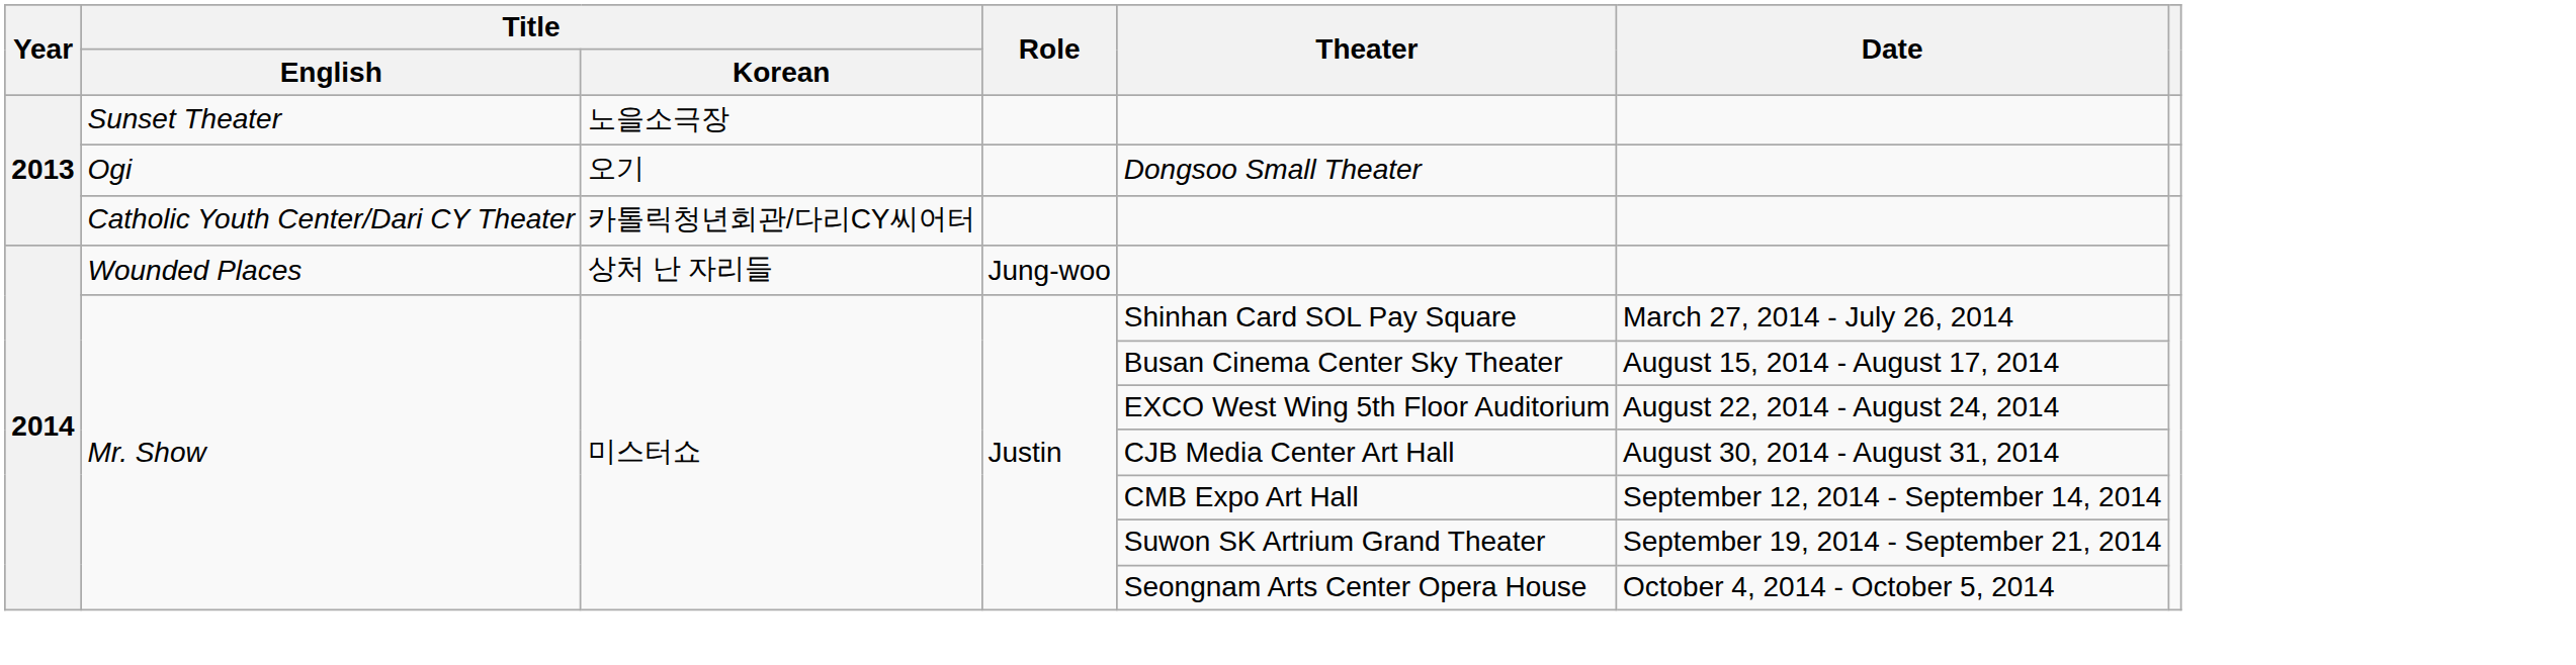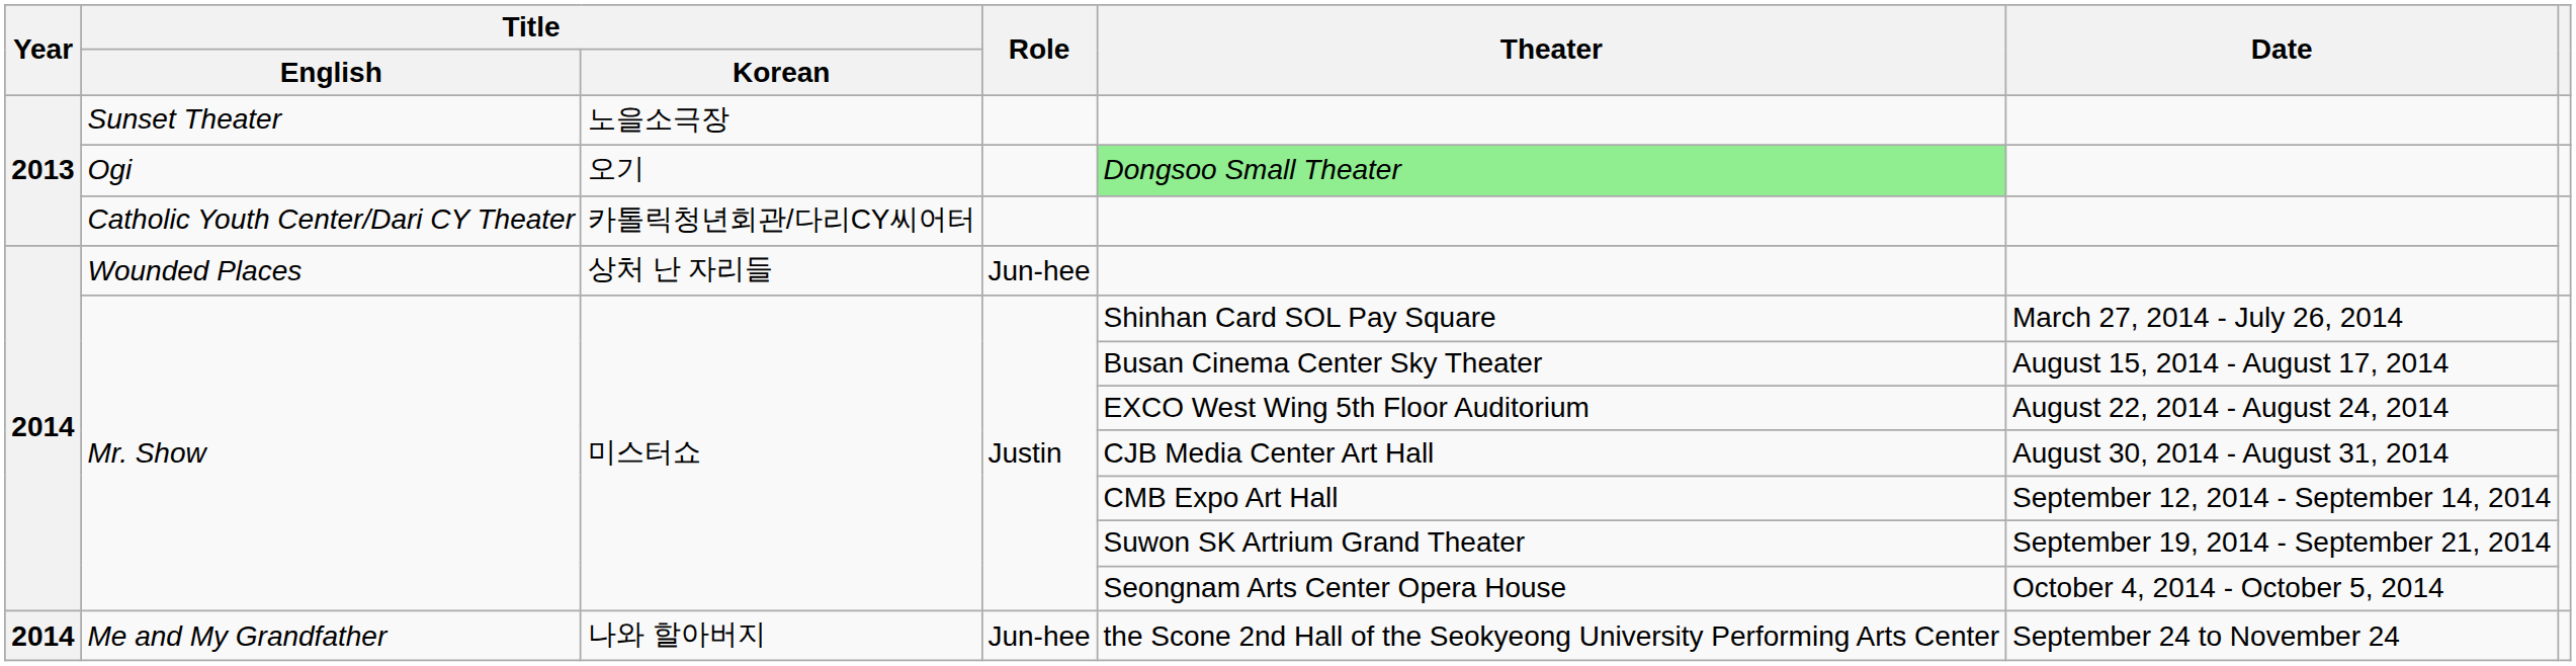 <table class="wikitable sortable plainrowheaders">
 <tr>
 <th rowspan="2" scope="col">Year</th>
 <th colspan="2" scope="col">Title</th>
 <th rowspan="2" scope="col">Role</th>
 <th rowspan="2" scope="col">Theater</th>
 <th rowspan="2" scope="col" class="sortable">Date</th>
 <th rowspan="2" scope="col" class="unsortable"></th>
 </tr>
 <tr>
 <th>English</th>
 <th>Korean</th>
 </tr>
 <tr>
 <th rowspan="3" scope="row">2013</th>
 <td><em>Sunset Theater</em></td>
 <td>노을소극장</td>
 <td></td>
 <td></td>
 <td></td>
 <td style="text-align:center"></td>
 </tr>
 <tr>
 <td><em>Ogi</em></td>
 <td>오기</td>
 <td></td>
-<td><em>Dongsoo Small Theater</em></td>
+<td style="background: lightgreen;"><em>Dongsoo Small Theater</em></td>
 <td></td>
 <td style="text-align:center"></td>
 </tr>
 <tr>
 <td><em>Catholic Youth Center/Dari CY Theater</em></td>
 <td>카톨릭청년회관/다리CY씨어터</td>
 <td></td>
 <td></td>
 <td></td>
 <td rowspan="2" style="text-align:center"></td>
 </tr>
 <tr>
 <th rowspan="8" scope="row">2014</th>
 <td><em>Wounded Places</em></td>
 <td>상처 난 자리들</td>
-<td>Jung-woo</td>
+<td>Jun-hee</td>
 <td></td>
 <td></td>
 </tr>
 <tr>
 <td rowspan="7"><em>Mr. Show</em></td>
 <td rowspan="7">미스터쇼</td>
 <td rowspan="7">Justin</td>
 <td>Shinhan Card SOL Pay Square</td>
 <td>March 27, 2014 - July 26, 2014</td>
 <td style="text-align:center" rowspan="7"></td>
 </tr>
 <tr>
 <td>Busan Cinema Center Sky Theater</td>
 <td>August 15, 2014 - August 17, 2014</td>
 </tr>
 <tr>
 <td>EXCO West Wing 5th Floor Auditorium</td>
 <td>August 22, 2014 - August 24, 2014</td>
 </tr>
 <tr>
 <td>CJB Media Center Art Hall</td>
 <td>August 30, 2014 - August 31, 2014</td>
 </tr>
 <tr>
 <td>CMB Expo Art Hall</td>
 <td>September 12, 2014 - September 14, 2014</td>
 </tr>
 <tr>
 <td>Suwon SK Artrium Grand Theater</td>
 <td>September 19, 2014 - September 21, 2014</td>
 </tr>
 <tr>
 <td>Seongnam Arts Center Opera House</td>
 <td>October 4, 2014 - October 5, 2014</td>
 </tr>
+<tr>
+<th rowspan="1" scope="row">2014</th>
+<td><em>Me and My Grandfather</em></td>
+<td>나와 할아버지</td>
+<td>Jun-hee</td>
+<td>the Scone 2nd Hall of the Seokyeong University Performing Arts Center</td>
+<td>September 24 to November 24</td>
+<td style="text-align:center"></td>
+</tr>
 </table>
